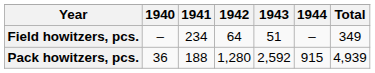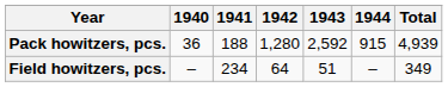 <table class="wikitable">
 <tr>
 </tr>
 <tr style="vertical-align:top;  text-align:center;">
 <th>Year</th>
 <th>1940</th>
 <th>1941</th>
 <th>1942</th>
 <th>1943</th>
 <th>1944</th>
 <th>Total</th>
 </tr>
 <tr style="vertical-align:top;  text-align:center;">
+<th>Pack howitzers, pcs.</th>
+<td>36</td>
+<td>188</td>
+<td>1,280</td>
+<td>2,592</td>
+<td>915</td>
+<td>4,939</td>
+</tr>
+<tr style="vertical-align:top;  text-align:center;">
 <th>Field howitzers, pcs.</th>
 <td>–</td>
 <td>234</td>
 <td>64</td>
 <td>51</td>
 <td>–</td>
 <td>349</td>
 </tr>
-<tr style="vertical-align:top;  text-align:center;">
-<th>Pack howitzers, pcs.</th>
-<td>36</td>
-<td>188</td>
-<td>1,280</td>
-<td>2,592</td>
-<td>915</td>
-<td>4,939</td>
-</tr>
 </table>
